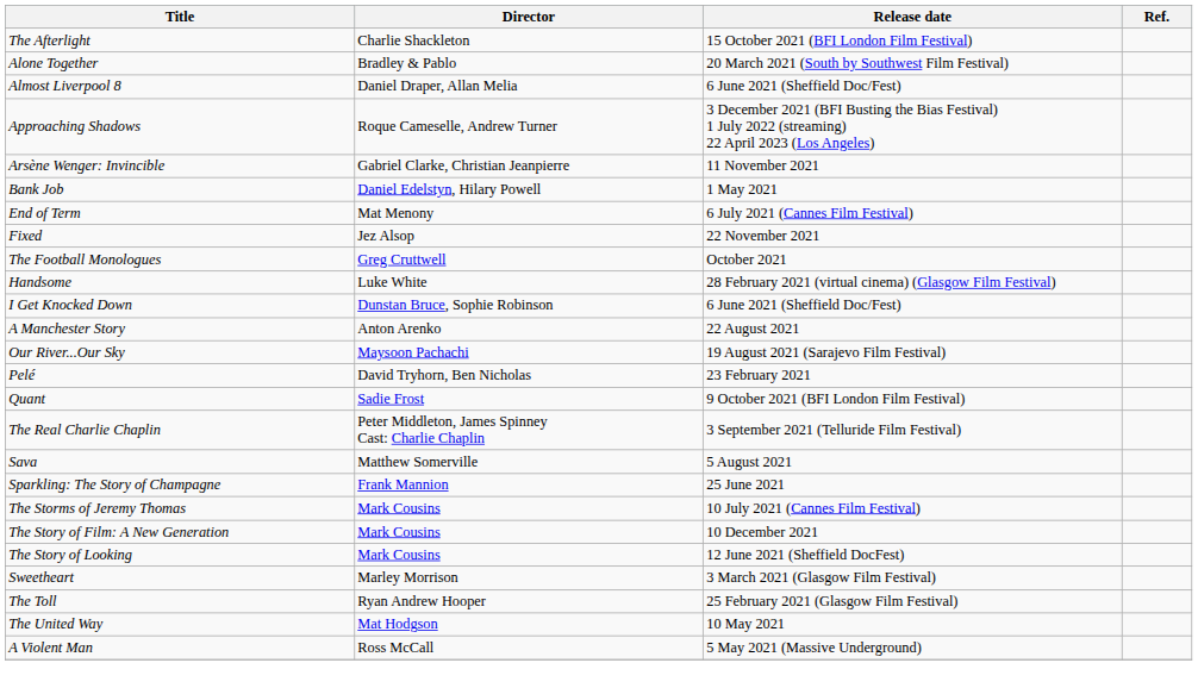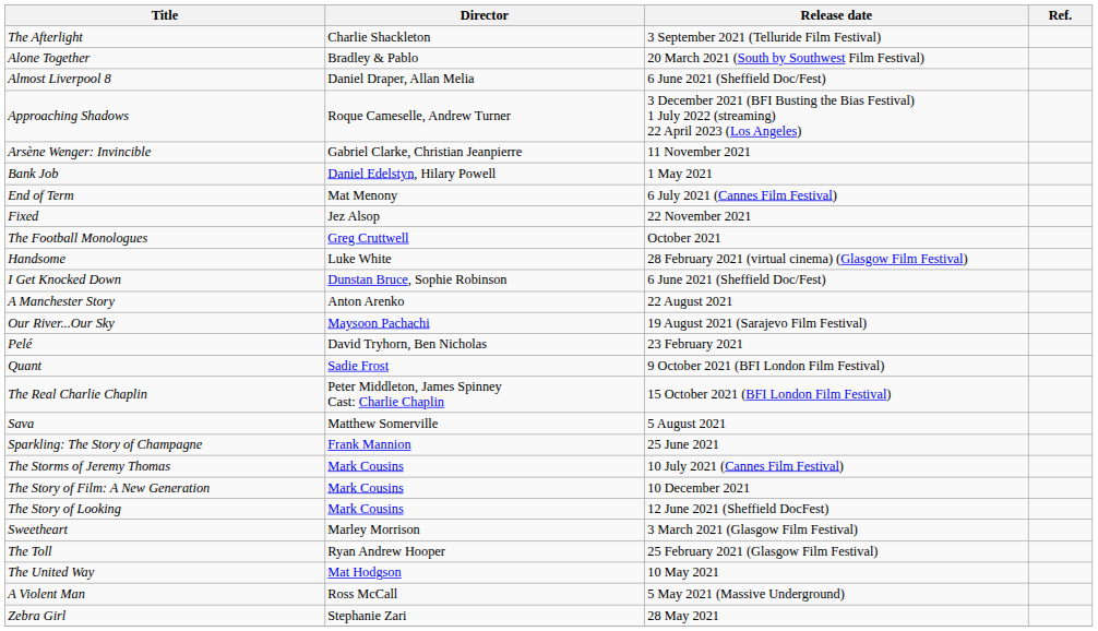 <table class="wikitable">
 <tr style="background:#b0e0e6; text-align:center;">
 <th style="width:25%;">Title</th>
 <th style="width:25%;">Director</th>
 <th style="width:30%;">Release date</th>
 <th style="width:5%;">Ref.</th>
 </tr>
 <tr>
 <td><em>The Afterlight</em></td>
 <td>Charlie Shackleton</td>
-<td>15 October 2021 (<a href='#'>BFI London Film Festival</a>)</td>
+<td>3 September 2021 (Telluride Film Festival)</td>
 <td></td>
 </tr>
 <tr>
 <td><em>Alone Together</em></td>
 <td>Bradley & Pablo</td>
 <td>20 March 2021 (<a href='#'>South by Southwest</a> Film Festival)</td>
 <td></td>
 </tr>
 <tr>
 <td><em>Almost Liverpool 8</em></td>
 <td>Daniel Draper, Allan Melia</td>
 <td>6 June 2021 (Sheffield Doc/Fest)</td>
 <td></td>
 </tr>
 <tr>
 <td><em>Approaching Shadows</em></td>
 <td>Roque Cameselle, Andrew Turner</td>
 <td>3 December 2021 (BFI Busting the Bias Festival)<br>1 July 2022 (streaming)<br>22 April 2023 (<a href='#'>Los Angeles</a>)</td>
 <td></td>
 </tr>
 <tr>
 <td><em>Arsène Wenger: Invincible</em></td>
 <td>Gabriel Clarke, Christian Jeanpierre</td>
 <td>11 November 2021</td>
 <td></td>
 </tr>
 <tr>
 <td><em>Bank Job</em></td>
 <td><a href='#'>Daniel Edelstyn</a>, Hilary Powell</td>
 <td>1 May 2021</td>
 <td></td>
 </tr>
 <tr>
 <td><em>End of Term</em></td>
 <td>Mat Menony</td>
 <td>6 July 2021 (<a href='#'>Cannes Film Festival</a>)</td>
 <td></td>
 </tr>
 <tr>
 <td><em>Fixed</em></td>
 <td>Jez Alsop</td>
 <td>22 November 2021</td>
 <td></td>
 </tr>
 <tr>
 <td><em>The Football Monologues</em></td>
 <td><a href='#'>Greg Cruttwell</a></td>
 <td>October 2021</td>
 <td></td>
 </tr>
 <tr>
 <td><em>Handsome</em></td>
 <td>Luke White</td>
 <td>28 February 2021 (virtual cinema) (<a href='#'>Glasgow Film Festival</a>)</td>
 <td></td>
 </tr>
 <tr>
 <td><em>I Get Knocked Down</em></td>
 <td><a href='#'>Dunstan Bruce</a>, Sophie Robinson</td>
 <td>6 June 2021 (Sheffield Doc/Fest)</td>
 <td></td>
 </tr>
 <tr>
 <td><em>A Manchester Story</em></td>
 <td>Anton Arenko</td>
 <td>22 August 2021</td>
 <td></td>
 </tr>
 <tr>
 <td><em>Our River...Our Sky</em></td>
 <td><a href='#'>Maysoon Pachachi</a></td>
 <td>19 August 2021 (Sarajevo Film Festival)</td>
 <td></td>
 </tr>
 <tr>
 <td><em>Pelé</em></td>
 <td>David Tryhorn, Ben Nicholas</td>
 <td>23 February 2021</td>
 <td></td>
 </tr>
 <tr>
 <td><em>Quant</em></td>
 <td><a href='#'>Sadie Frost</a></td>
 <td>9 October 2021 (BFI London Film Festival)</td>
 <td></td>
 </tr>
 <tr>
 <td><em>The Real Charlie Chaplin</em></td>
 <td>Peter Middleton, James Spinney <br> Cast: <a href='#'>Charlie Chaplin</a></td>
-<td>3 September 2021 (Telluride Film Festival)</td>
+<td>15 October 2021 (<a href='#'>BFI London Film Festival</a>)</td>
 <td style="text-align:center"></td>
 </tr>
 <tr>
 <td><em>Sava</em></td>
 <td>Matthew Somerville</td>
 <td>5 August 2021</td>
 <td></td>
 </tr>
 <tr>
 <td><em>Sparkling: The Story of Champagne</em></td>
 <td><a href='#'>Frank Mannion</a></td>
 <td>25 June 2021</td>
 <td></td>
 </tr>
 <tr>
 <td><em>The Storms of Jeremy Thomas</em></td>
 <td><a href='#'>Mark Cousins</a></td>
 <td>10 July 2021 (<a href='#'>Cannes Film Festival</a>)</td>
 <td></td>
 </tr>
 <tr>
 <td><em>The Story of Film: A New Generation</em></td>
 <td><a href='#'>Mark Cousins</a></td>
 <td>10 December 2021</td>
 <td></td>
 </tr>
 <tr>
 <td><em>The Story of Looking</em></td>
 <td><a href='#'>Mark Cousins</a></td>
 <td>12 June 2021 (Sheffield DocFest)</td>
 <td></td>
 </tr>
 <tr>
 <td><em>Sweetheart</em></td>
 <td>Marley Morrison</td>
 <td>3 March 2021 (Glasgow Film Festival)</td>
 <td></td>
 </tr>
 <tr>
 <td><em>The Toll</em></td>
 <td>Ryan Andrew Hooper</td>
 <td>25 February 2021 (Glasgow Film Festival)</td>
 <td></td>
 </tr>
 <tr>
 <td><em>The United Way</em></td>
 <td><a href='#'>Mat Hodgson</a></td>
 <td>10 May 2021</td>
 <td></td>
 </tr>
 <tr>
 <td><em>A Violent Man</em></td>
 <td>Ross McCall</td>
 <td>5 May 2021 (Massive Underground)</td>
 <td></td>
 </tr>
 <tr>
+<td><em>Zebra Girl</em></td>
+<td>Stephanie Zari</td>
+<td>28 May 2021</td>
+<td></td>
+</tr>
+<tr>
 </tr>
 </table>
